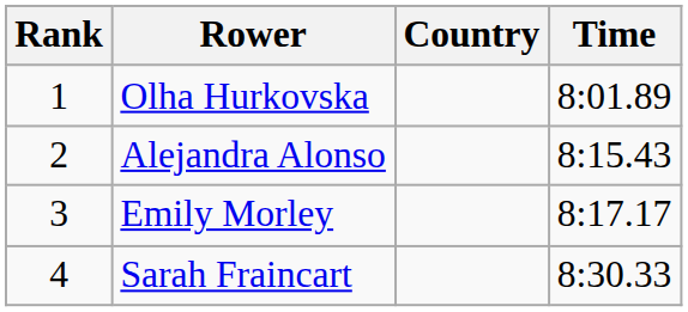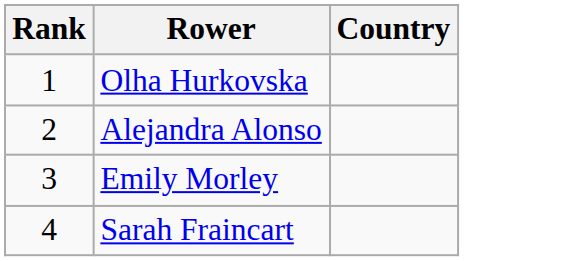 <table class="wikitable" style="text-align:center">
 <tr>
 <th>Rank</th>
 <th>Rower</th>
 <th>Country</th>
-<th>Time</th>
 </tr>
 <tr>
 <td>1</td>
 <td align="left"><a href='#'>Olha Hurkovska</a></td>
 <td align="left"></td>
-<td>8:01.89</td>
 </tr>
 <tr>
 <td>2</td>
 <td align="left"><a href='#'>Alejandra Alonso</a></td>
 <td align="left"></td>
-<td>8:15.43</td>
 </tr>
 <tr>
 <td>3</td>
 <td align="left"><a href='#'>Emily Morley</a></td>
 <td align="left"></td>
-<td>8:17.17</td>
 </tr>
 <tr>
 <td>4</td>
 <td align="left"><a href='#'>Sarah Fraincart</a></td>
 <td align="left"></td>
-<td>8:30.33</td>
 </tr>
 </table>
